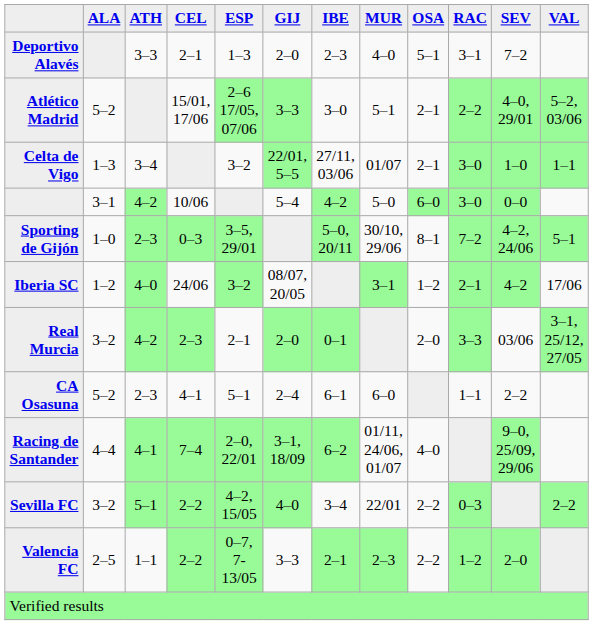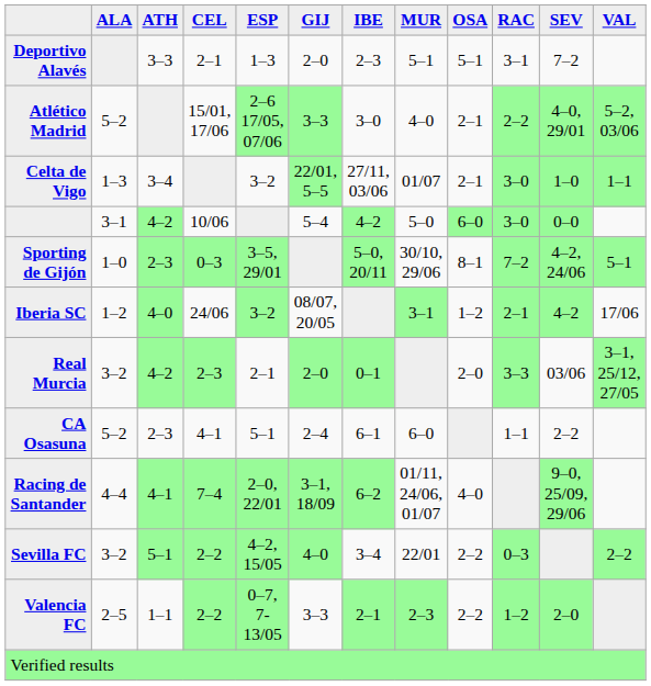 <table border="2" cellpadding="4" cellspacing="0" style="margin: 0.5em 0.5em 0.5em 1em; padding: 0.5em; background: #f9f9f9; border: 1px #aaa solid; border-collapse: collapse; font-size: 95%;">
 <tr style="background:#eeeeee;">
 <td ! width="23"></td>
 <th width="23"><a href='#'>ALA</a></th>
 <th width="23"><a href='#'>ATH</a></th>
 <th width="23"><a href='#'>CEL</a></th>
 <th width="23"><a href='#'>ESP</a></th>
 <th width="23"><a href='#'>GIJ</a></th>
 <th width="23"><a href='#'>IBE</a></th>
 <th width="23"><a href='#'>MUR</a></th>
 <th width="23"><a href='#'>OSA</a></th>
 <th width="23"><a href='#'>RAC</a></th>
 <th width="23"><a href='#'>SEV</a></th>
 <th width="23"><a href='#'>VAL</a></th>
 </tr>
 <tr align=center>
 <td style="background:#eeeeee;" align=right><strong><a href='#'>Deportivo Alavés</a></strong></td>
 <td style="background:#eeeeee;"></td>
 <td>3–3</td>
 <td>2–1</td>
 <td>1–3</td>
 <td>2–0</td>
 <td>2–3</td>
-<td>4–0</td>
+<td>5–1</td>
 <td>5–1</td>
 <td>3–1</td>
 <td>7–2</td>
 <td></td>
 </tr>
 <tr align=center>
 <td style="background:#eeeeee;" align=right><strong><a href='#'>Atlético Madrid</a></strong></td>
 <td>5–2</td>
 <td style="background:#eeeeee;"></td>
 <td>15/01, 17/06</td>
 <td bgcolor=palegreen>2–6<br>17/05, 07/06</td>
 <td bgcolor=palegreen>3–3</td>
 <td>3–0</td>
-<td>5–1</td>
+<td>4–0</td>
 <td>2–1</td>
 <td bgcolor=palegreen>2–2</td>
 <td bgcolor=palegreen>4–0, 29/01</td>
 <td bgcolor=palegreen>5–2, 03/06</td>
 </tr>
 <tr align=center>
 <td style="background:#eeeeee;" align=right><strong><a href='#'>Celta de Vigo</a></strong></td>
 <td>1–3</td>
 <td>3–4</td>
 <td style="background:#eeeeee;"></td>
 <td>3–2</td>
 <td bgcolor=palegreen>22/01, 5–5</td>
 <td>27/11, 03/06</td>
 <td>01/07</td>
 <td>2–1</td>
 <td bgcolor=palegreen>3–0</td>
 <td bgcolor=palegreen>1–0</td>
 <td bgcolor=palegreen>1–1</td>
 </tr>
 <tr align=center>
 <td style="background:#eeeeee;" align=right></td>
 <td>3–1</td>
 <td bgcolor=palegreen>4–2</td>
 <td>10/06</td>
 <td style="background:#eeeeee;"></td>
 <td>5–4</td>
 <td bgcolor=palegreen>4–2</td>
 <td>5–0</td>
 <td bgcolor=palegreen>6–0</td>
 <td bgcolor=palegreen>3–0</td>
 <td bgcolor=palegreen>0–0</td>
 <td></td>
 </tr>
 <tr align=center>
 <td style="background:#eeeeee;" align=right><strong><a href='#'>Sporting de Gijón</a></strong></td>
 <td>1–0</td>
 <td bgcolor=palegreen>2–3</td>
 <td bgcolor=palegreen>0–3</td>
 <td bgcolor=palegreen>3–5, 29/01</td>
 <td style="background:#eeeeee;"></td>
 <td bgcolor=palegreen>5–0, 20/11</td>
 <td>30/10, 29/06</td>
 <td>8–1</td>
 <td bgcolor=palegreen>7–2</td>
 <td bgcolor=palegreen>4–2, 24/06</td>
 <td bgcolor=palegreen>5–1</td>
 </tr>
 <tr align=center>
 <td style="background:#eeeeee;" align=right><strong><a href='#'>Iberia SC</a></strong></td>
 <td>1–2</td>
 <td bgcolor=palegreen>4–0</td>
 <td>24/06</td>
 <td bgcolor=palegreen>3–2</td>
 <td>08/07, 20/05</td>
 <td style="background:#eeeeee;"></td>
 <td bgcolor=palegreen>3–1</td>
 <td>1–2</td>
 <td bgcolor=palegreen>2–1</td>
 <td bgcolor=palegreen>4–2</td>
 <td>17/06</td>
 </tr>
 <tr align=center>
 <td style="background:#eeeeee;" align=right><strong><a href='#'>Real Murcia</a></strong></td>
 <td>3–2</td>
 <td bgcolor=palegreen>4–2</td>
 <td bgcolor=palegreen>2–3</td>
 <td>2–1</td>
 <td bgcolor=palegreen>2–0</td>
 <td bgcolor=palegreen>0–1</td>
 <td style="background:#eeeeee;"></td>
 <td>2–0</td>
 <td bgcolor=palegreen>3–3</td>
 <td>03/06</td>
 <td bgcolor=palegreen>3–1, 25/12, 27/05</td>
 </tr>
 <tr align=center>
 <td style="background:#eeeeee;" align=right><strong><a href='#'>CA Osasuna</a></strong></td>
 <td>5–2</td>
 <td>2–3</td>
 <td>4–1</td>
 <td>5–1</td>
 <td>2–4</td>
 <td>6–1</td>
 <td>6–0</td>
 <td style="background:#eeeeee;"></td>
 <td>1–1</td>
 <td>2–2</td>
 <td></td>
 </tr>
 <tr align=center>
 <td style="background:#eeeeee;" align=right><strong><a href='#'>Racing de Santander</a></strong></td>
 <td>4–4</td>
 <td bgcolor=palegreen>4–1</td>
 <td bgcolor=palegreen>7–4</td>
 <td bgcolor=palegreen>2–0, 22/01</td>
 <td bgcolor=palegreen>3–1, 18/09</td>
 <td bgcolor=palegreen>6–2</td>
 <td>01/11, 24/06, 01/07</td>
 <td>4–0</td>
 <td style="background:#eeeeee;"></td>
 <td bgcolor=palegreen>9–0, 25/09, 29/06</td>
 <td></td>
 </tr>
 <tr align=center>
 <td style="background:#eeeeee;" align=right><strong><a href='#'>Sevilla FC</a></strong></td>
 <td>3–2</td>
 <td bgcolor=palegreen>5–1</td>
 <td bgcolor=palegreen>2–2</td>
 <td bgcolor=palegreen>4–2, 15/05</td>
 <td bgcolor=palegreen>4–0</td>
 <td>3–4</td>
 <td>22/01</td>
 <td>2–2</td>
 <td bgcolor=palegreen>0–3</td>
 <td style="background:#eeeeee;"></td>
 <td bgcolor=palegreen>2–2</td>
 </tr>
 <tr align=center>
 <td style="background:#eeeeee;" align=right><strong><a href='#'>Valencia FC</a></strong></td>
 <td>2–5</td>
 <td>1–1</td>
 <td bgcolor=palegreen>2–2</td>
 <td bgcolor=palegreen>0–7, 7-13/05</td>
 <td>3–3</td>
 <td bgcolor=palegreen>2–1</td>
 <td bgcolor=palegreen>2–3</td>
 <td>2–2</td>
 <td bgcolor=palegreen>1–2</td>
 <td bgcolor=palegreen>2–0</td>
 <td style="background:#eeeeee;"></td>
 </tr>
 <tr>
 <td bgcolor=palegreen colspan=13>Verified results</td>
 </tr>
 </table>
